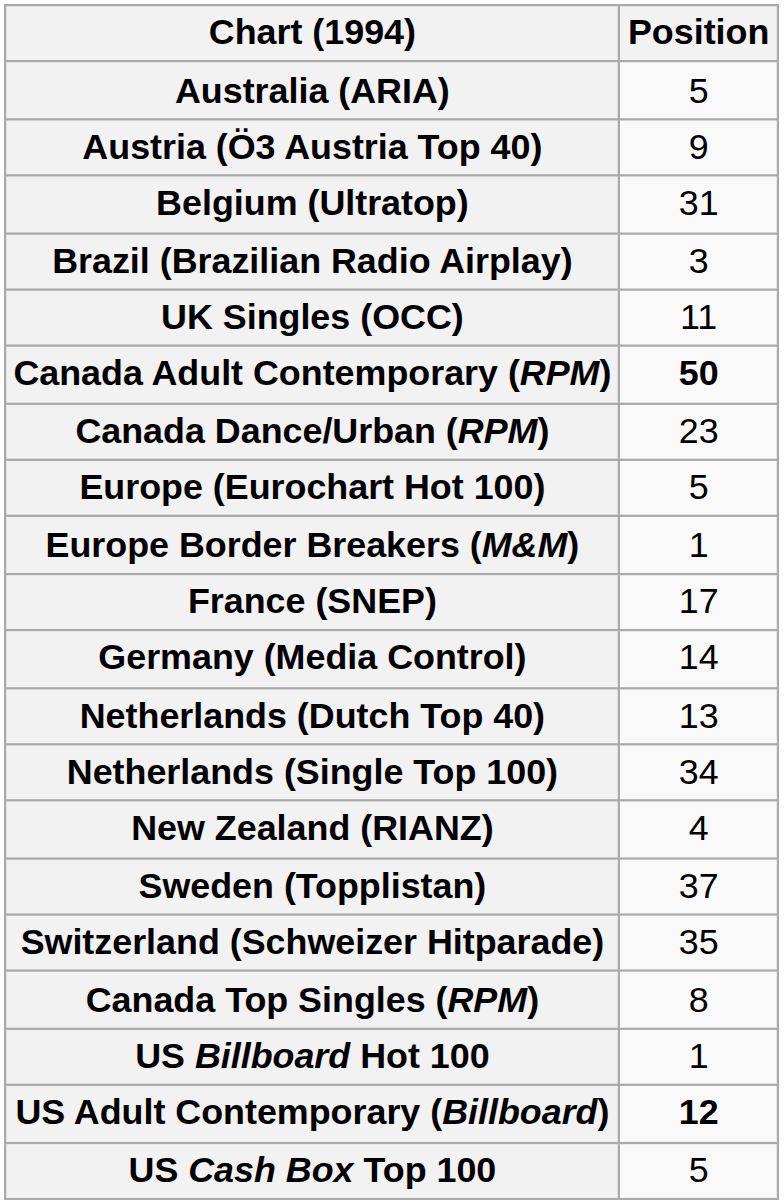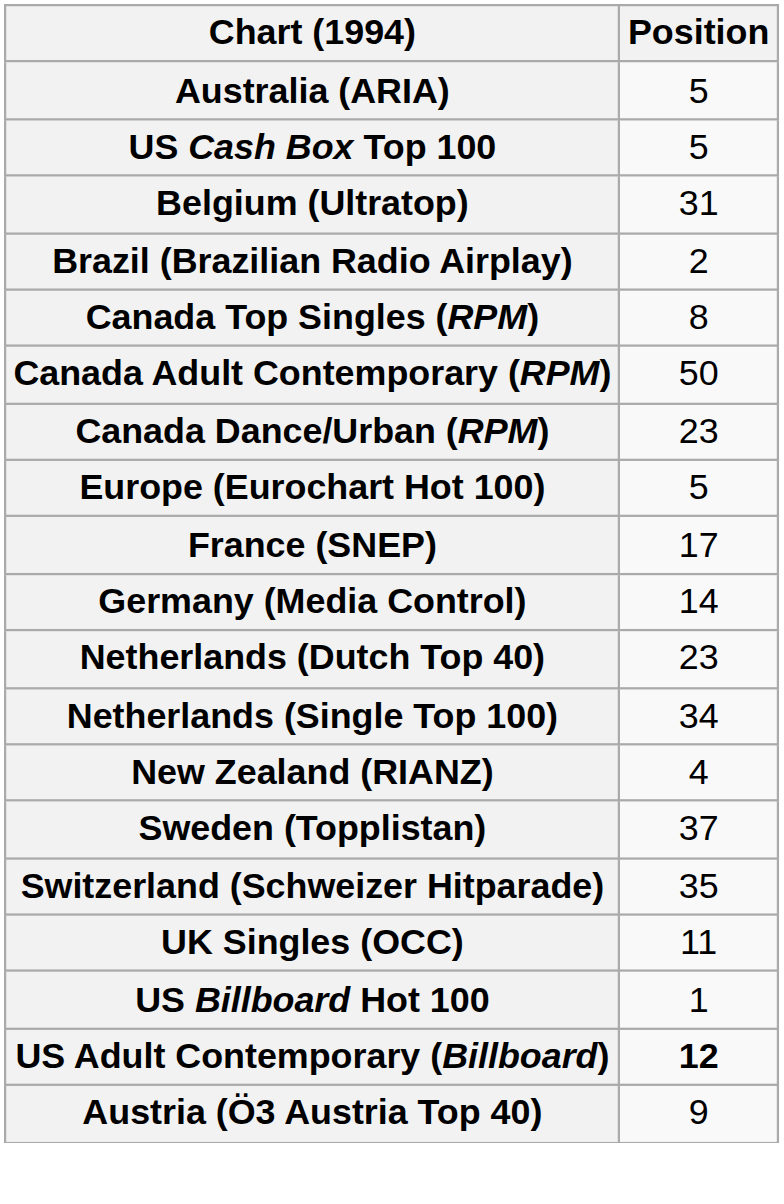 <table class="wikitable sortable plainrowheaders" style="text-align:center">
 <tr>
 <th scope="col">Chart (1994)</th>
 <th scope="col">Position</th>
 </tr>
 <tr>
 <th scope="row">Australia (ARIA)</th>
 <td>5</td>
 </tr>
 <tr>
-<th scope="row">Austria (Ö3 Austria Top 40)</th>
-<td>9</td>
+<th scope="row">US <em>Cash Box</em> Top 100</th>
+<td>5</td>
 </tr>
 <tr>
 <th scope="row">Belgium (Ultratop)</th>
 <td>31</td>
 </tr>
 <tr>
 <th scope="row">Brazil (Brazilian Radio Airplay)</th>
-<td>3</td>
+<td>2</td>
 </tr>
 <tr>
-<th scope="row">UK Singles (OCC)</th>
-<td>11</td>
+<th scope="row">Canada Top Singles (<em>RPM</em>)</th>
+<td>8</td>
 </tr>
 <tr>
 <th scope="row">Canada Adult Contemporary (<em>RPM</em>)</th>
-<td><strong>50</strong></td>
+<td>50</td>
 </tr>
 <tr>
 <th scope="row">Canada Dance/Urban (<em>RPM</em>)</th>
 <td>23</td>
 </tr>
 <tr>
 <th scope="row">Europe (Eurochart Hot 100)</th>
 <td>5</td>
-</tr>
-<tr>
-<th scope="row">Europe Border Breakers (<em>M&M</em>)</th>
-<td>1</td>
 </tr>
 <tr>
 <th scope="row">France (SNEP)</th>
 <td>17</td>
 </tr>
 <tr>
 <th scope="row">Germany (Media Control)</th>
 <td>14</td>
 </tr>
 <tr>
 <th scope="row">Netherlands (Dutch Top 40)</th>
-<td>13</td>
+<td>23</td>
 </tr>
 <tr>
 <th scope="row">Netherlands (Single Top 100)</th>
 <td>34</td>
 </tr>
 <tr>
 <th scope="row">New Zealand (RIANZ)</th>
 <td>4</td>
 </tr>
 <tr>
 <th scope="row">Sweden (Topplistan)</th>
 <td>37</td>
 </tr>
 <tr>
 <th scope="row">Switzerland (Schweizer Hitparade)</th>
 <td>35</td>
 </tr>
 <tr>
-<th scope="row">Canada Top Singles (<em>RPM</em>)</th>
-<td>8</td>
+<th scope="row">UK Singles (OCC)</th>
+<td>11</td>
 </tr>
 <tr>
 <th scope="row">US <em>Billboard</em> Hot 100</th>
 <td>1</td>
 </tr>
 <tr>
 <th scope="row">US Adult Contemporary (<em>Billboard</em>)</th>
 <td><strong>12</strong></td>
 </tr>
 <tr>
-<th scope="row">US <em>Cash Box</em> Top 100</th>
-<td>5</td>
+<th scope="row">Austria (Ö3 Austria Top 40)</th>
+<td>9</td>
 </tr>
 </table>
